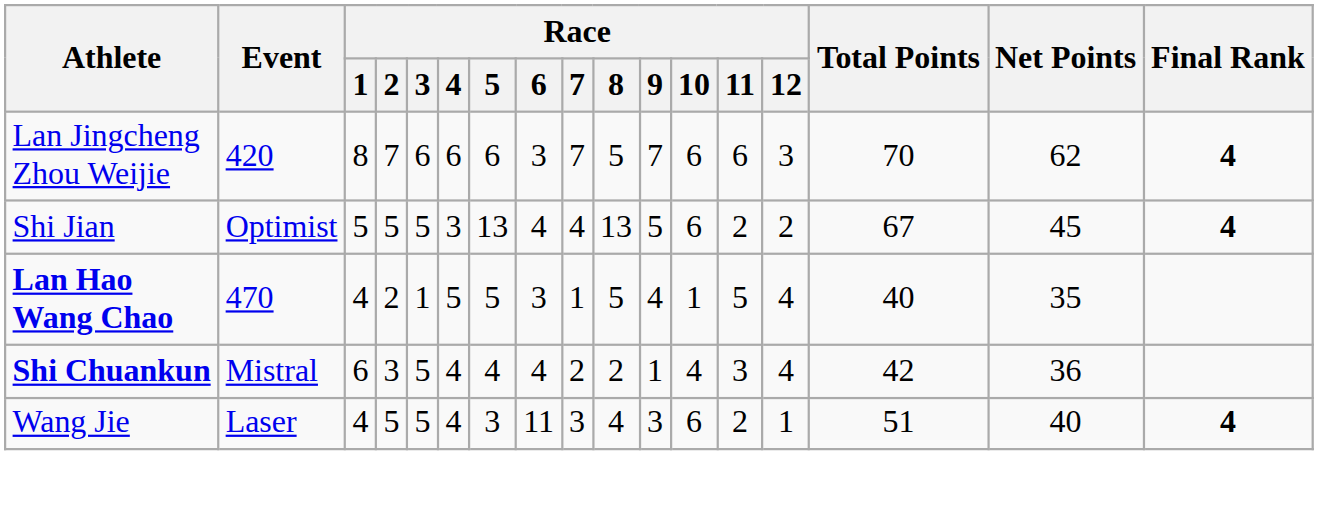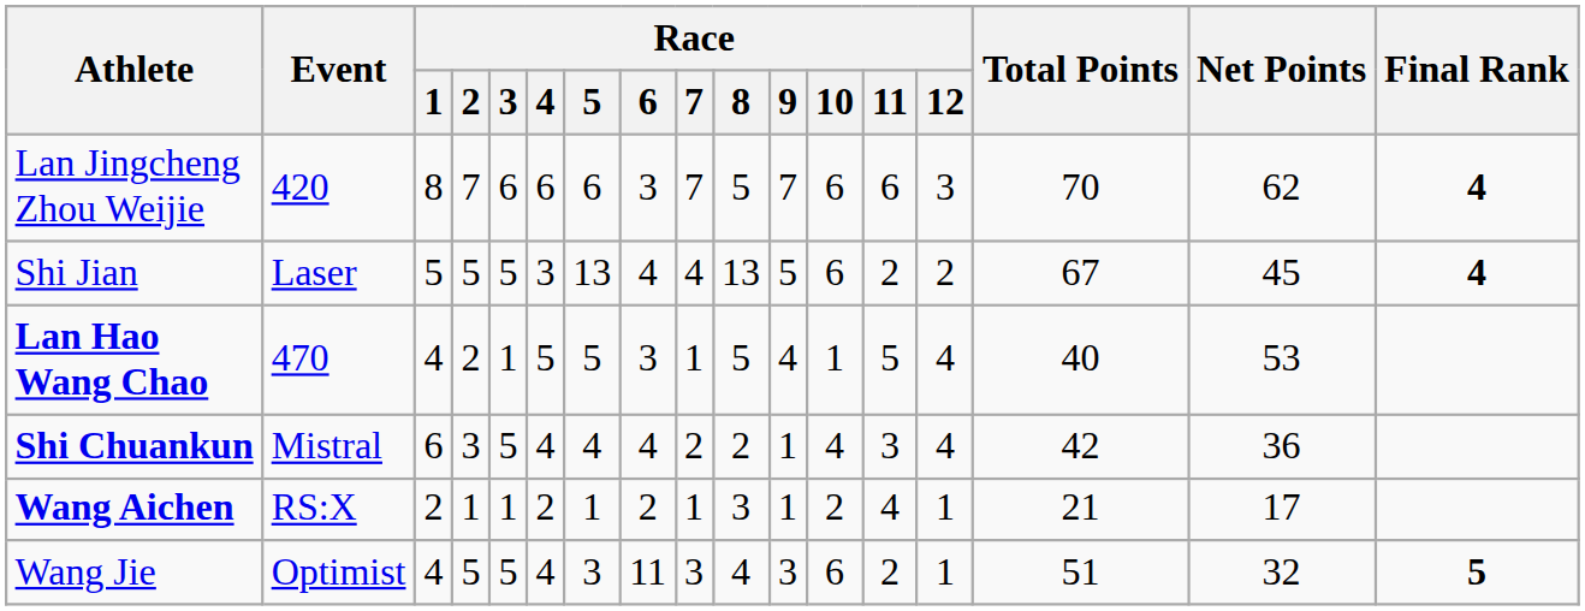 <table class="wikitable" style="text-align:left; font-size:90%">
 <tr>
 <th rowspan=2>Athlete</th>
 <th rowspan=2>Event</th>
 <th colspan=12>Race</th>
 <th rowspan=2>Total Points</th>
 <th rowspan=2>Net Points</th>
 <th rowspan=2>Final Rank</th>
 </tr>
 <tr>
 <th>1</th>
 <th>2</th>
 <th>3</th>
 <th>4</th>
 <th>5</th>
 <th>6</th>
 <th>7</th>
 <th>8</th>
 <th>9</th>
 <th>10</th>
 <th>11</th>
 <th>12</th>
 </tr>
 <tr align=center>
 <td align=left><a href='#'>Lan Jingcheng</a><br><a href='#'>Zhou Weijie</a></td>
 <td align=left><a href='#'>420</a></td>
 <td>8</td>
 <td>7</td>
 <td>6</td>
 <td>6</td>
 <td>6</td>
 <td>3</td>
 <td>7</td>
 <td>5</td>
 <td>7</td>
 <td>6</td>
 <td>6</td>
 <td>3</td>
 <td>70</td>
 <td>62</td>
 <td><strong>4</strong></td>
 </tr>
 <tr align=center>
 <td align=left><a href='#'>Shi Jian</a></td>
-<td align=left><a href='#'>Optimist</a></td>
+<td align=left><a href='#'>Laser</a></td>
 <td>5</td>
 <td>5</td>
 <td>5</td>
 <td>3</td>
 <td>13</td>
 <td>4</td>
 <td>4</td>
 <td>13</td>
 <td>5</td>
 <td>6</td>
 <td>2</td>
 <td>2</td>
 <td>67</td>
 <td>45</td>
 <td><strong>4</strong></td>
 </tr>
 <tr align=center>
 <td align=left><strong><a href='#'>Lan Hao</a><br><a href='#'>Wang Chao</a></strong></td>
 <td align=left><a href='#'>470</a></td>
 <td>4</td>
 <td>2</td>
 <td>1</td>
 <td>5</td>
 <td>5</td>
 <td>3</td>
 <td>1</td>
 <td>5</td>
 <td>4</td>
 <td>1</td>
 <td>5</td>
 <td>4</td>
 <td>40</td>
-<td>35</td>
+<td>53</td>
 <td></td>
 </tr>
 <tr align=center>
 <td align=left><strong><a href='#'>Shi Chuankun</a></strong></td>
 <td align=left><a href='#'>Mistral</a></td>
 <td>6</td>
 <td>3</td>
 <td>5</td>
 <td>4</td>
 <td>4</td>
 <td>4</td>
 <td>2</td>
 <td>2</td>
 <td>1</td>
 <td>4</td>
 <td>3</td>
 <td>4</td>
 <td>42</td>
 <td>36</td>
 <td></td>
 </tr>
 <tr align=center>
+<td align=left><strong><a href='#'>Wang Aichen</a></strong></td>
+<td align=left><a href='#'>RS:X</a></td>
+<td>2</td>
+<td>1</td>
+<td>1</td>
+<td>2</td>
+<td>1</td>
+<td>2</td>
+<td>1</td>
+<td>3</td>
+<td>1</td>
+<td>2</td>
+<td>4</td>
+<td>1</td>
+<td>21</td>
+<td>17</td>
+<td></td>
+</tr>
+<tr align=center>
 <td align=left><a href='#'>Wang Jie</a></td>
-<td align=left><a href='#'>Laser</a></td>
+<td align=left><a href='#'>Optimist</a></td>
 <td>4</td>
 <td>5</td>
 <td>5</td>
 <td>4</td>
 <td>3</td>
 <td>11</td>
 <td>3</td>
 <td>4</td>
 <td>3</td>
 <td>6</td>
 <td>2</td>
 <td>1</td>
 <td>51</td>
-<td>40</td>
-<td><strong>4</strong></td>
+<td>32</td>
+<td><strong>5</strong></td>
 </tr>
 </table>
